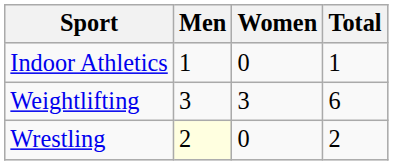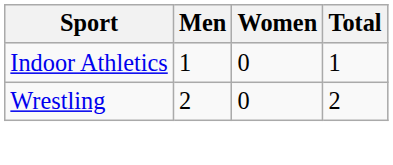 <table class="wikitable sortable">
 <tr>
 <th>Sport</th>
 <th>Men</th>
 <th>Women</th>
 <th>Total</th>
 </tr>
 <tr>
 <td><a href='#'>Indoor Athletics</a></td>
 <td>1</td>
 <td>0</td>
 <td>1</td>
 </tr>
 <tr>
-<td><a href='#'>Weightlifting</a></td>
-<td>3</td>
-<td>3</td>
-<td>6</td>
-</tr>
-<tr>
 <td><a href='#'>Wrestling</a></td>
-<td style="background: lightyellow;">2</td>
+<td>2</td>
 <td>0</td>
 <td>2</td>
 </tr>
 </table>
